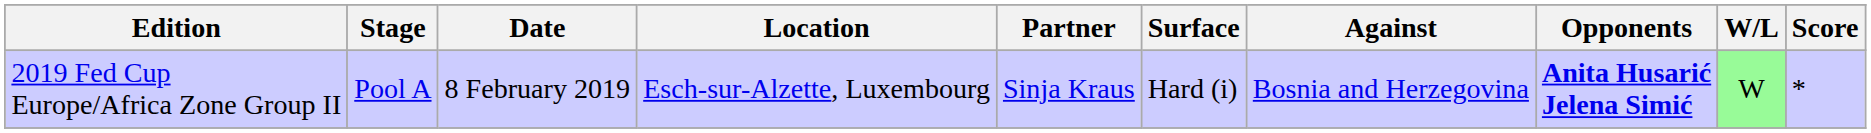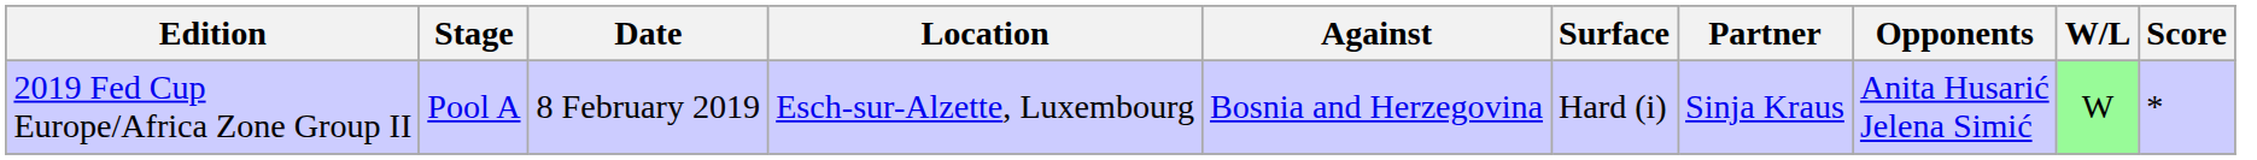 <table class=wikitable style=font-size:97%>
 <tr>
 <th>Edition</th>
 <th>Stage</th>
 <th>Date</th>
 <th>Location</th>
+<th>Against</th>
+<th>Surface</th>
 <th>Partner</th>
-<th>Surface</th>
-<th>Against</th>
 <th>Opponents</th>
 <th>W/L</th>
 <th>Score</th>
 </tr>
 <tr style="background:#CCCCFF;">
 <td><a href='#'>2019 Fed Cup</a> <br> Europe/Africa Zone Group II</td>
 <td><a href='#'>Pool A</a></td>
 <td>8 February 2019</td>
 <td><a href='#'>Esch-sur-Alzette</a>, Luxembourg</td>
+<td> <a href='#'>Bosnia and Herzegovina</a></td>
+<td>Hard (i)</td>
 <td><a href='#'>Sinja Kraus</a></td>
-<td>Hard (i)</td>
-<td> <a href='#'>Bosnia and Herzegovina</a></td>
-<td><strong><a href='#'>Anita Husarić</a> <br> <a href='#'>Jelena Simić</a></strong></td>
+<td><a href='#'>Anita Husarić</a> <br> <a href='#'>Jelena Simić</a></td>
 <td style="text-align:center; background:#98fb98;">W</td>
 <td> *</td>
 </tr>
 </table>
